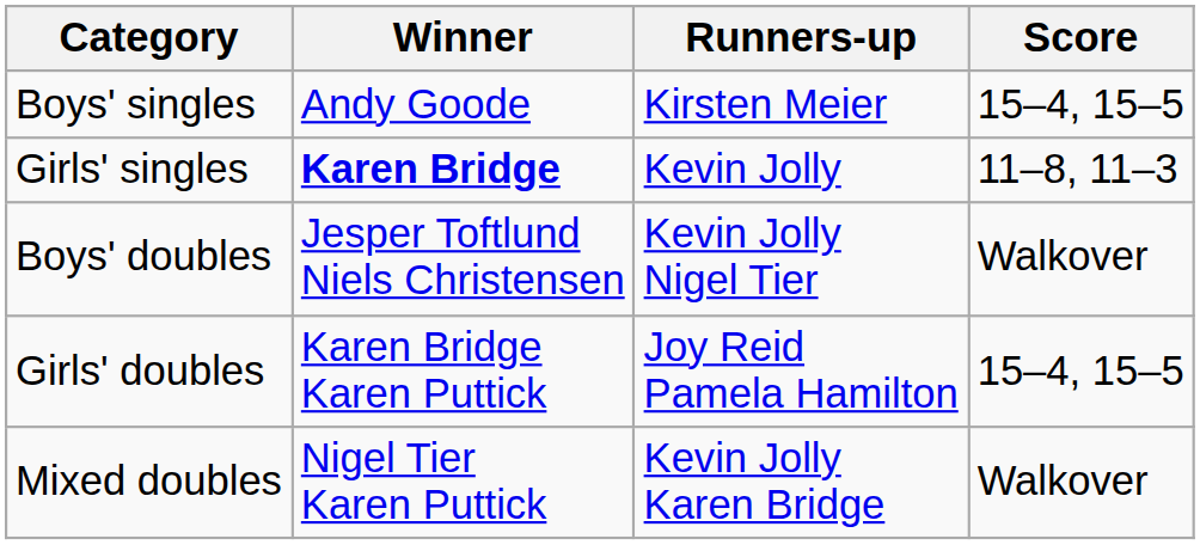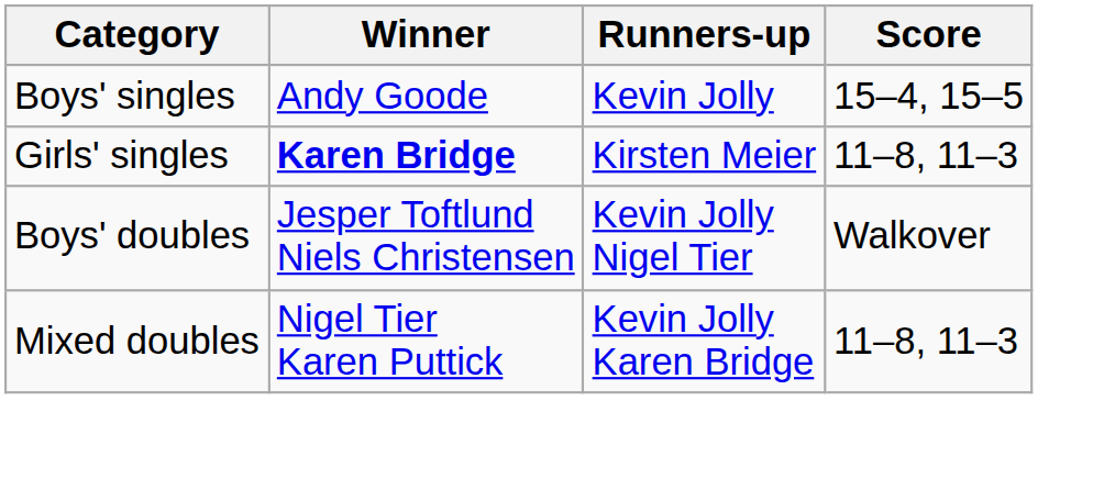 <table class="wikitable">
 <tr>
 <th>Category</th>
 <th>Winner</th>
 <th>Runners-up</th>
 <th>Score</th>
 </tr>
 <tr>
 <td>Boys' singles</td>
 <td> <a href='#'>Andy Goode</a></td>
-<td> <a href='#'>Kirsten Meier</a></td>
+<td> <a href='#'>Kevin Jolly</a></td>
 <td>15–4, 15–5</td>
 </tr>
 <tr>
 <td>Girls' singles</td>
 <td><strong> <a href='#'>Karen Bridge</a></strong></td>
-<td> <a href='#'>Kevin Jolly</a></td>
+<td> <a href='#'>Kirsten Meier</a></td>
 <td>11–8, 11–3</td>
 </tr>
 <tr>
 <td>Boys' doubles</td>
 <td> <a href='#'>Jesper Toftlund</a><br> <a href='#'>Niels Christensen</a></td>
 <td> <a href='#'>Kevin Jolly</a><br> <a href='#'>Nigel Tier</a></td>
 <td>Walkover</td>
 </tr>
 <tr>
-<td>Girls' doubles</td>
-<td> <a href='#'>Karen Bridge</a><br> <a href='#'>Karen Puttick</a></td>
-<td> <a href='#'>Joy Reid</a><br> <a href='#'>Pamela Hamilton</a></td>
-<td>15–4, 15–5</td>
-</tr>
-<tr>
 <td>Mixed doubles</td>
 <td> <a href='#'>Nigel Tier</a><br> <a href='#'>Karen Puttick</a></td>
 <td> <a href='#'>Kevin Jolly</a><br> <a href='#'>Karen Bridge</a></td>
-<td>Walkover</td>
+<td>11–8, 11–3</td>
 </tr>
 </table>
